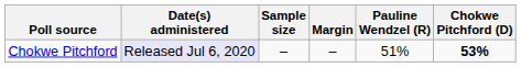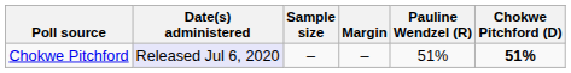 <table class="wikitable sortable mw-collapsible autocollapsed" style="font-size:90%;text-align:center;">
 <tr valign=bottom style="font-size:90%;">
 <th>Poll source</th>
 <th data-sort-type="date">Date(s)<br>administered</th>
 <th data-sort-type="number">Sample<br>size</th>
 <th>Margin<br></th>
 <th>Pauline<br>Wendzel (R)</th>
 <th>Chokwe<br>Pitchford (D)</th>
 </tr>
 <tr>
 <td style="text-align:left;"><a href='#'>Chokwe Pitchford</a></td>
 <td style="background: lavender;">Released Jul 6, 2020</td>
 <td>–</td>
 <td>–</td>
 <td>51%</td>
-<td><strong>53%</strong></td>
+<td><strong>51%</strong></td>
 </tr>
 </table>
